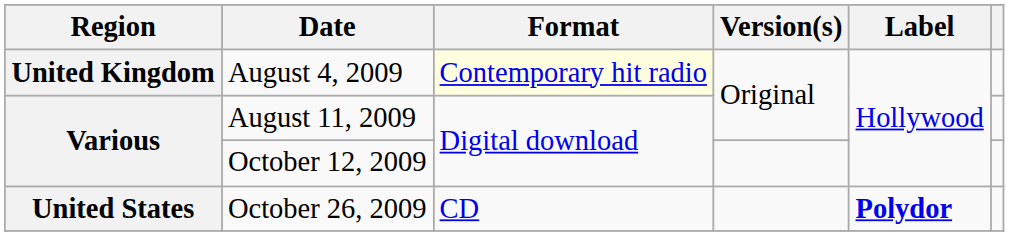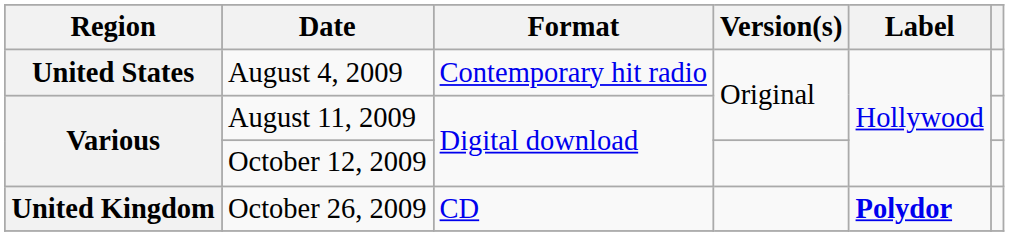 <table class="wikitable plainrowheaders">
 <tr>
 <th scope="col">Region</th>
 <th scope="col">Date</th>
 <th scope="col">Format</th>
 <th scope="col">Version(s)</th>
 <th scope="col">Label</th>
 <th scope="col"></th>
 </tr>
 <tr>
-<th scope="row">United Kingdom</th>
+<th scope="row">United States</th>
 <td>August 4, 2009</td>
-<td style="background: lightyellow;"><a href='#'>Contemporary hit radio</a></td>
+<td><a href='#'>Contemporary hit radio</a></td>
 <td rowspan="2">Original</td>
 <td rowspan="3"><a href='#'>Hollywood</a></td>
 <td align="center"></td>
 </tr>
 <tr>
 <th rowspan="2" scope="row">Various</th>
 <td>August 11, 2009</td>
 <td rowspan="2"><a href='#'>Digital download</a></td>
 <td align="center"></td>
 </tr>
 <tr>
 <td>October 12, 2009</td>
 <td></td>
 <td align="center"></td>
 </tr>
 <tr>
-<th scope="row">United States</th>
+<th scope="row">United Kingdom</th>
 <td>October 26, 2009</td>
 <td><a href='#'>CD</a></td>
 <td></td>
 <td><strong><a href='#'>Polydor</a></strong></td>
 <td align="center"></td>
 </tr>
 </table>
